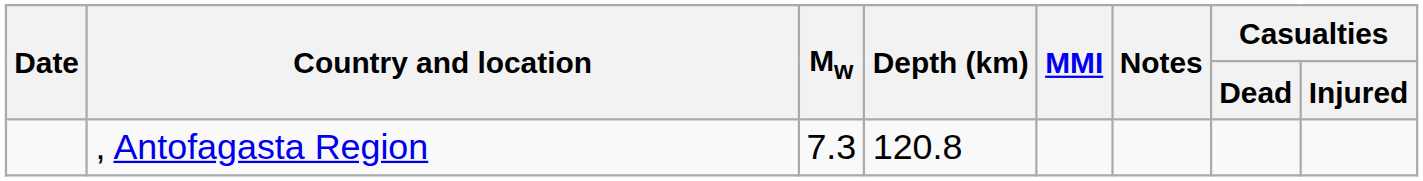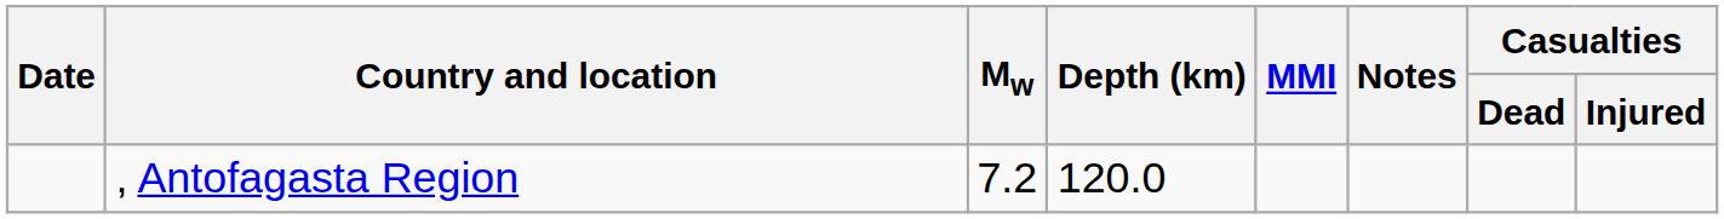 <table class="wikitable sortable sort-under" style="border:1px black; margin-left:1em;">
 <tr>
 <th rowspan="2"><small>Date</small></th>
 <th rowspan="2" style="width: 310px"><small>Country and location</small></th>
 <th rowspan="2"><small>M<sub>w</sub></small></th>
 <th rowspan="2"><small>Depth (km)</small></th>
 <th rowspan="2"><small><a href='#'>MMI</a></small></th>
 <th rowspan="2" class="unsortable"><small>Notes</small></th>
 <th colspan="2"><small>Casualties</small></th>
 </tr>
 <tr>
 <th><small>Dead</small></th>
 <th><small>Injured</small></th>
 </tr>
 <tr>
 <td></td>
 <td>, <a href='#'>Antofagasta Region</a></td>
-<td>7.3</td>
-<td>120.8</td>
+<td>7.2</td>
+<td>120.0</td>
 <td></td>
 <td></td>
 <td></td>
 <td></td>
 </tr>
 </table>
